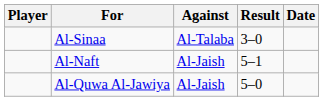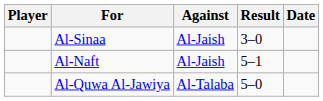 <table class="wikitable sortable">
 <tr>
 <th>Player</th>
 <th>For</th>
 <th>Against</th>
 <th align=center>Result</th>
 <th>Date</th>
 </tr>
 <tr>
 <td> </td>
 <td><a href='#'>Al-Sinaa</a></td>
-<td><a href='#'>Al-Talaba</a></td>
+<td><a href='#'>Al-Jaish</a></td>
 <td>3–0</td>
 <td></td>
 </tr>
 <tr>
 <td> </td>
 <td><a href='#'>Al-Naft</a></td>
 <td><a href='#'>Al-Jaish</a></td>
 <td>5–1</td>
 <td></td>
 </tr>
 <tr>
 <td> </td>
 <td><a href='#'>Al-Quwa Al-Jawiya</a></td>
-<td><a href='#'>Al-Jaish</a></td>
+<td><a href='#'>Al-Talaba</a></td>
 <td>5–0</td>
 <td></td>
 </tr>
 </table>
